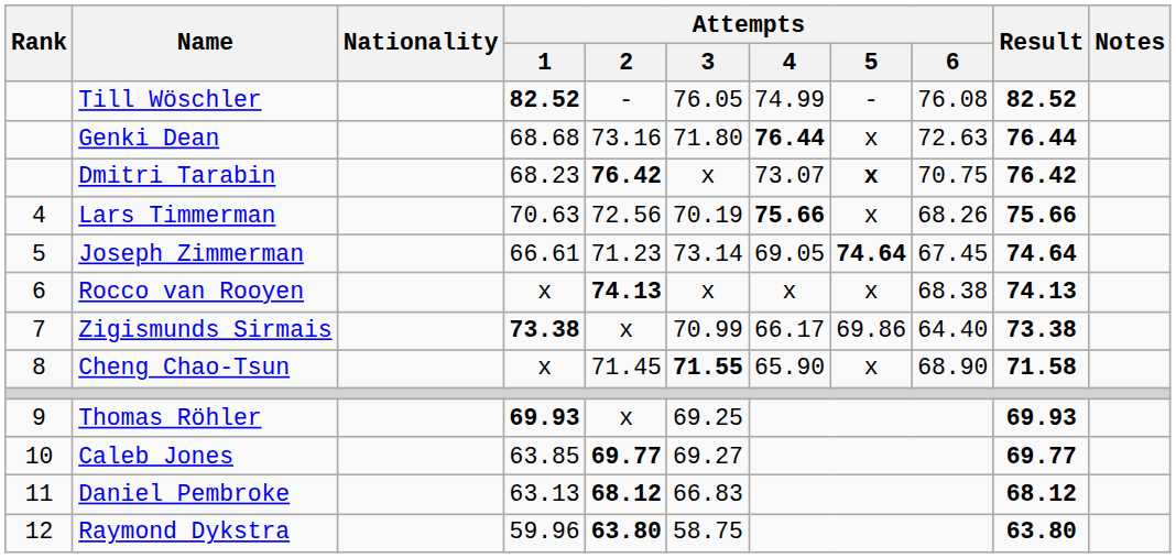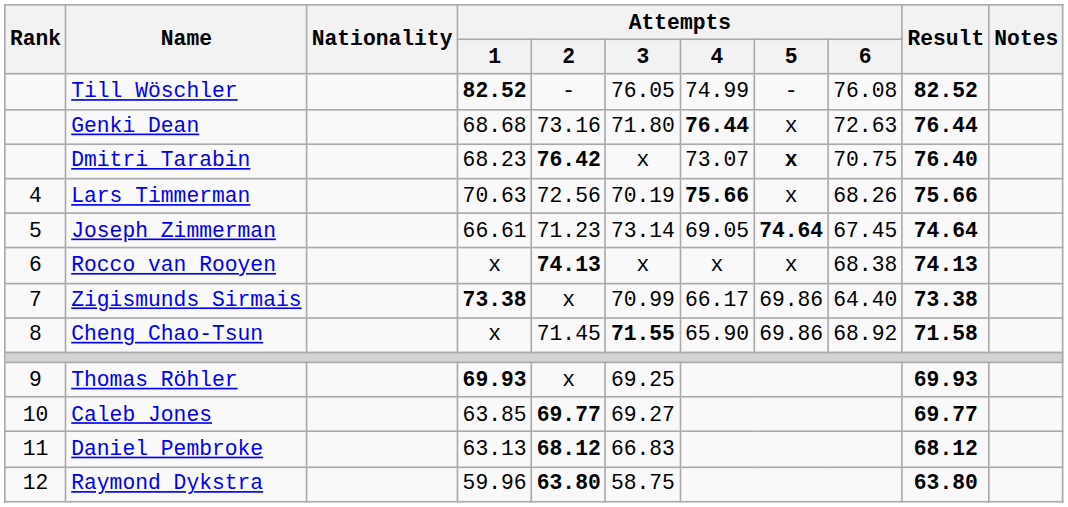 <table class="wikitable sortable" style="text-align:center">
 <tr>
 <th rowspan=2>Rank</th>
 <th rowspan=2>Name</th>
 <th rowspan=2>Nationality</th>
 <th colspan=6>Attempts</th>
 <th rowspan=2>Result</th>
 <th rowspan=2>Notes</th>
 </tr>
 <tr>
 <th>1</th>
 <th>2</th>
 <th>3</th>
 <th>4</th>
 <th>5</th>
 <th>6</th>
 </tr>
 <tr>
 <td></td>
 <td align=left><a href='#'>Till Wöschler</a></td>
 <td align=left></td>
 <td><strong>82.52</strong></td>
 <td>-</td>
 <td>76.05</td>
 <td>74.99</td>
 <td>-</td>
 <td>76.08</td>
 <td><strong>82.52</strong></td>
 <td></td>
 </tr>
 <tr>
 <td></td>
 <td align=left><a href='#'>Genki Dean</a></td>
 <td align=left></td>
 <td>68.68</td>
 <td>73.16</td>
 <td>71.80</td>
 <td><strong>76.44</strong></td>
 <td>x</td>
 <td>72.63</td>
 <td><strong>76.44</strong></td>
 <td></td>
 </tr>
 <tr>
 <td></td>
 <td align=left><a href='#'>Dmitri Tarabin</a></td>
 <td align=left></td>
 <td>68.23</td>
 <td><strong>76.42</strong></td>
 <td>x</td>
 <td>73.07</td>
 <td><strong>x</strong></td>
 <td>70.75</td>
-<td><strong>76.42</strong></td>
+<td><strong>76.40</strong></td>
 <td></td>
 </tr>
 <tr>
 <td>4</td>
 <td align=left><a href='#'>Lars Timmerman</a></td>
 <td align=left></td>
 <td>70.63</td>
 <td>72.56</td>
 <td>70.19</td>
 <td><strong>75.66</strong></td>
 <td>x</td>
 <td>68.26</td>
 <td><strong>75.66</strong></td>
 <td></td>
 </tr>
 <tr>
 <td>5</td>
 <td align=left><a href='#'>Joseph Zimmerman</a></td>
 <td align=left></td>
 <td>66.61</td>
 <td>71.23</td>
 <td>73.14</td>
 <td>69.05</td>
 <td><strong>74.64</strong></td>
 <td>67.45</td>
 <td><strong>74.64</strong></td>
 <td></td>
 </tr>
 <tr>
 <td>6</td>
 <td align=left><a href='#'>Rocco van Rooyen</a></td>
 <td align=left></td>
 <td>x</td>
 <td><strong>74.13</strong></td>
 <td>x</td>
 <td>x</td>
 <td>x</td>
 <td>68.38</td>
 <td><strong>74.13</strong></td>
 <td></td>
 </tr>
 <tr>
 <td>7</td>
 <td align=left><a href='#'>Zigismunds Sirmais</a></td>
 <td align=left></td>
 <td><strong>73.38</strong></td>
 <td>x</td>
 <td>70.99</td>
 <td>66.17</td>
 <td>69.86</td>
 <td>64.40</td>
 <td><strong>73.38</strong></td>
 <td></td>
 </tr>
 <tr>
 <td>8</td>
 <td align=left><a href='#'>Cheng Chao-Tsun</a></td>
 <td align=left></td>
 <td>x</td>
 <td>71.45</td>
 <td><strong>71.55</strong></td>
 <td>65.90</td>
-<td>x</td>
-<td>68.90</td>
+<td>69.86</td>
+<td>68.92</td>
 <td><strong>71.58</strong></td>
 <td></td>
 </tr>
 <tr>
 <td colspan=11 bgcolor=lightgray></td>
 </tr>
 <tr>
 <td>9</td>
 <td align=left><a href='#'>Thomas Röhler</a></td>
 <td align=left></td>
 <td><strong>69.93</strong></td>
 <td>x</td>
 <td>69.25</td>
 <td colspan=3></td>
 <td><strong>69.93</strong></td>
 <td></td>
 </tr>
 <tr>
 <td>10</td>
 <td align=left><a href='#'>Caleb Jones</a></td>
 <td align=left></td>
 <td>63.85</td>
 <td><strong>69.77</strong></td>
 <td>69.27</td>
 <td colspan=3></td>
 <td><strong>69.77</strong></td>
 <td></td>
 </tr>
 <tr>
 <td>11</td>
 <td align=left><a href='#'>Daniel Pembroke</a></td>
 <td align=left></td>
 <td>63.13</td>
 <td><strong>68.12</strong></td>
 <td>66.83</td>
 <td colspan=3></td>
 <td><strong>68.12</strong></td>
 <td></td>
 </tr>
 <tr>
 <td>12</td>
 <td align=left><a href='#'>Raymond Dykstra</a></td>
 <td align=left></td>
 <td>59.96</td>
 <td><strong>63.80</strong></td>
 <td>58.75</td>
 <td colspan=3></td>
 <td><strong>63.80</strong></td>
 <td></td>
 </tr>
 </table>
